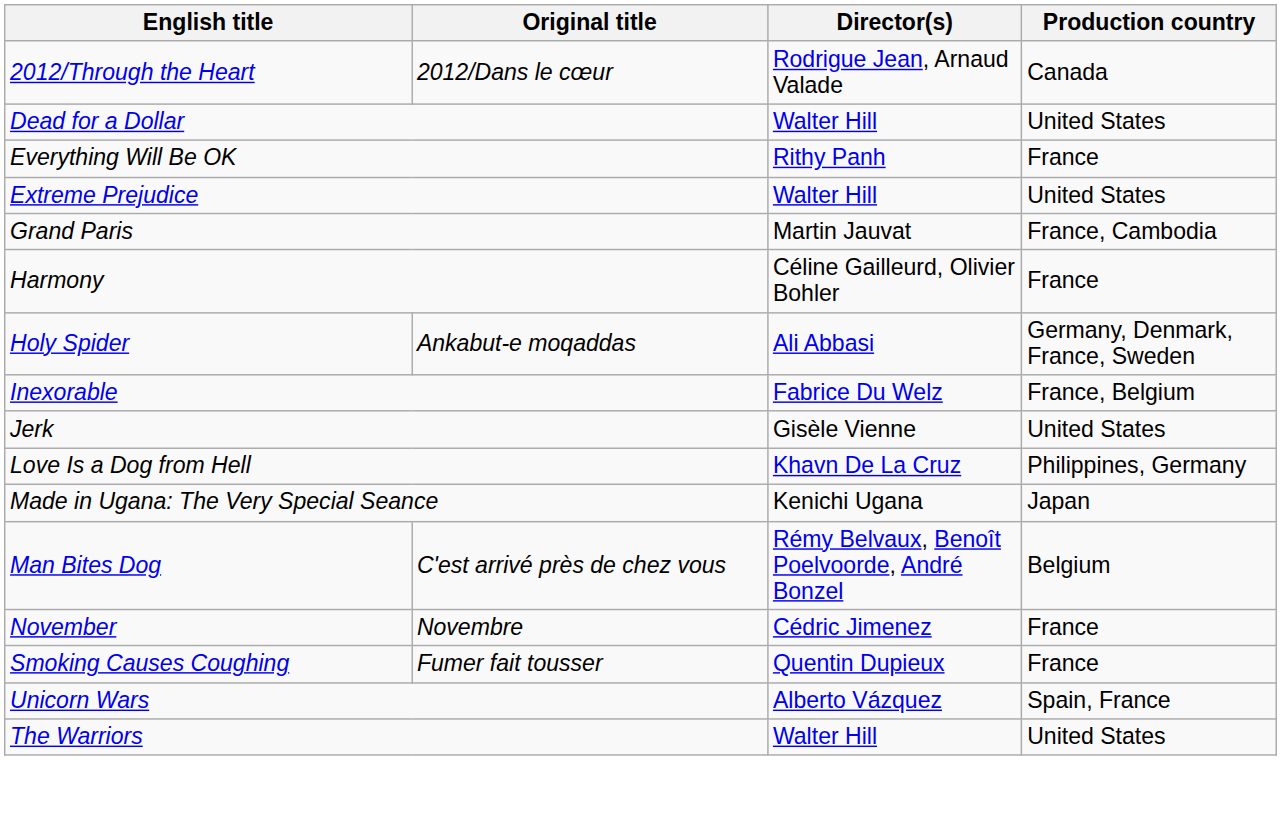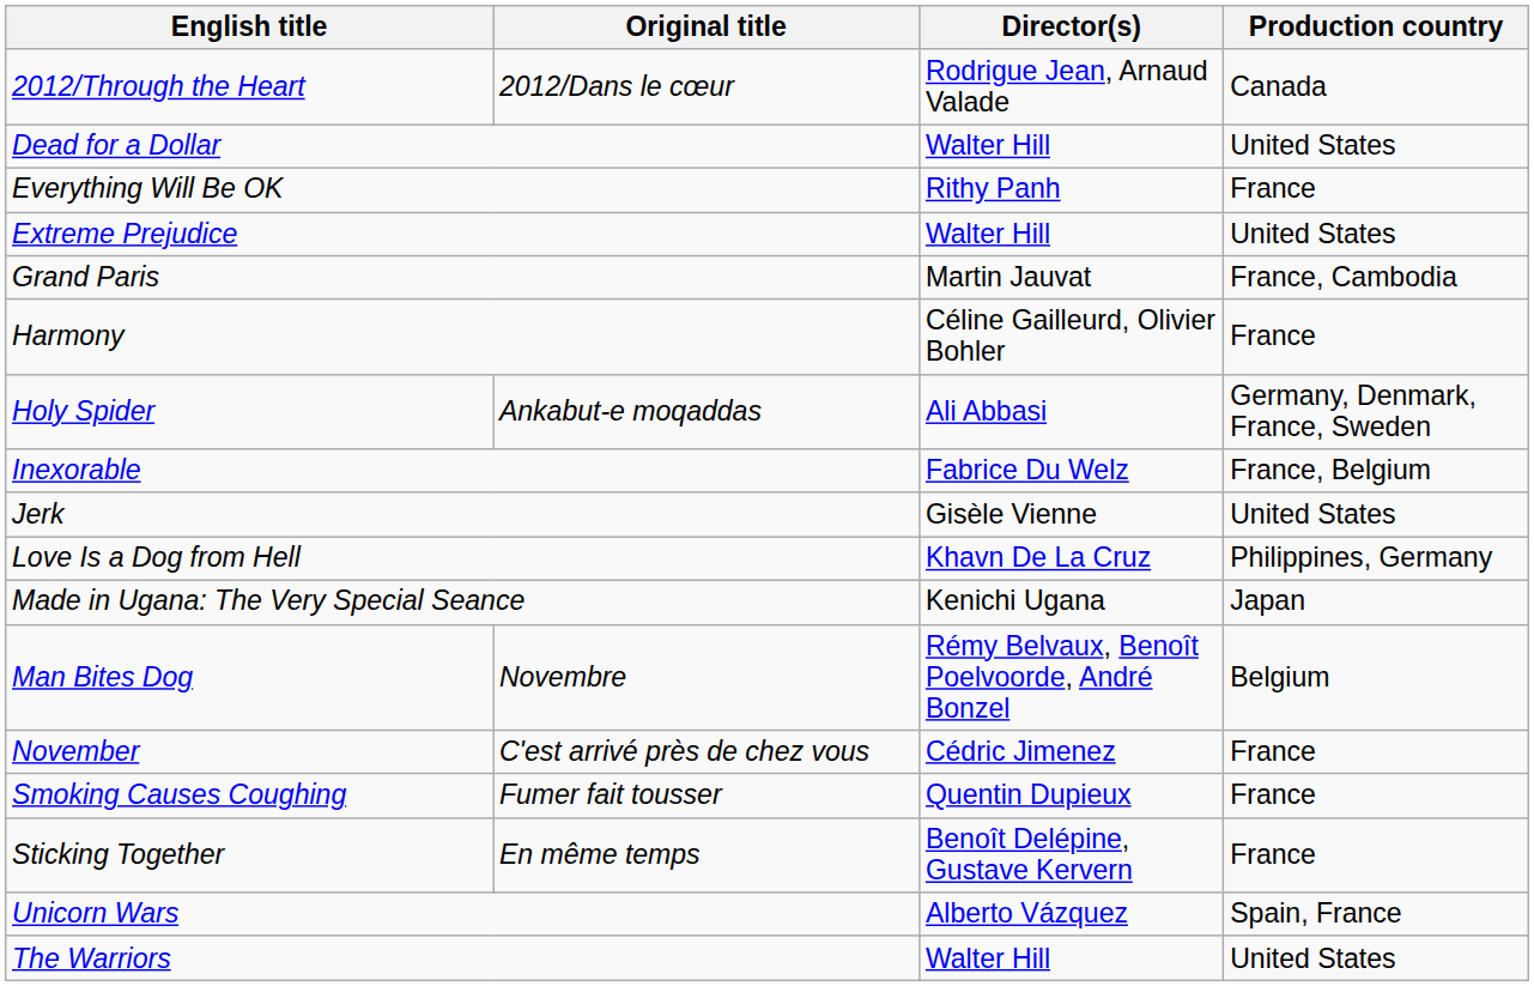 <table class="wikitable" width=100%>
 <tr>
 <th scope="col" width="32%">English title</th>
 <th scope="col" width="28%">Original title</th>
 <th scope="col" width="20%">Director(s)</th>
 <th scope="col" width="20%">Production country</th>
 </tr>
 <tr>
 <td><em><a href='#'>2012/Through the Heart</a></em></td>
 <td><em>2012/Dans le cœur</em></td>
 <td><a href='#'>Rodrigue Jean</a>, Arnaud Valade</td>
 <td>Canada</td>
 </tr>
 <tr>
 <td colspan=2><em><a href='#'>Dead for a Dollar</a></em></td>
 <td><a href='#'>Walter Hill</a></td>
 <td>United States</td>
 </tr>
 <tr>
 <td colspan=2><em>Everything Will Be OK</em></td>
 <td><a href='#'>Rithy Panh</a></td>
 <td>France</td>
 </tr>
 <tr>
 <td colspan=2><em><a href='#'>Extreme Prejudice</a></em></td>
 <td><a href='#'>Walter Hill</a></td>
 <td>United States</td>
 </tr>
 <tr>
 <td colspan=2><em>Grand Paris</em></td>
 <td>Martin Jauvat</td>
 <td>France, Cambodia</td>
 </tr>
 <tr>
 <td colspan=2><em>Harmony</em></td>
 <td>Céline Gailleurd, Olivier Bohler</td>
 <td>France</td>
 </tr>
 <tr>
 <td><em><a href='#'>Holy Spider</a></em></td>
 <td><em>Ankabut-e moqaddas</em></td>
 <td><a href='#'>Ali Abbasi</a></td>
 <td>Germany, Denmark, France, Sweden</td>
 </tr>
 <tr>
 <td colspan=2><em><a href='#'>Inexorable</a></em></td>
 <td><a href='#'>Fabrice Du Welz</a></td>
 <td>France, Belgium</td>
 </tr>
 <tr>
 <td colspan=2><em>Jerk</em></td>
 <td>Gisèle Vienne</td>
 <td>United States</td>
 </tr>
 <tr>
 <td colspan=2><em>Love Is a Dog from Hell</em></td>
 <td><a href='#'>Khavn De La Cruz</a></td>
 <td>Philippines, Germany</td>
 </tr>
 <tr>
 <td colspan=2><em>Made in Ugana: The Very Special Seance</em></td>
 <td>Kenichi Ugana</td>
 <td>Japan</td>
 </tr>
 <tr>
 <td><em><a href='#'>Man Bites Dog</a></em></td>
-<td><em>C'est arrivé près de chez vous</em></td>
+<td><em>Novembre</em></td>
 <td><a href='#'>Rémy Belvaux</a>, <a href='#'>Benoît Poelvoorde</a>, <a href='#'>André Bonzel</a></td>
 <td>Belgium</td>
 </tr>
 <tr>
 <td><em><a href='#'>November</a></em></td>
-<td><em>Novembre</em></td>
+<td><em>C'est arrivé près de chez vous</em></td>
 <td><a href='#'>Cédric Jimenez</a></td>
 <td>France</td>
 </tr>
 <tr>
 <td><em><a href='#'>Smoking Causes Coughing</a></em></td>
 <td><em>Fumer fait tousser</em></td>
 <td><a href='#'>Quentin Dupieux</a></td>
+<td>France</td>
+</tr>
+<tr>
+<td><em>Sticking Together</em></td>
+<td><em>En même temps</em></td>
+<td><a href='#'>Benoît Delépine</a>, <a href='#'>Gustave Kervern</a></td>
 <td>France</td>
 </tr>
 <tr>
 <td colspan=2><em><a href='#'>Unicorn Wars</a></em></td>
 <td><a href='#'>Alberto Vázquez</a></td>
 <td>Spain, France</td>
 </tr>
 <tr>
 <td colspan=2><em><a href='#'>The Warriors</a></em></td>
 <td><a href='#'>Walter Hill</a></td>
 <td>United States</td>
 </tr>
 </table>
